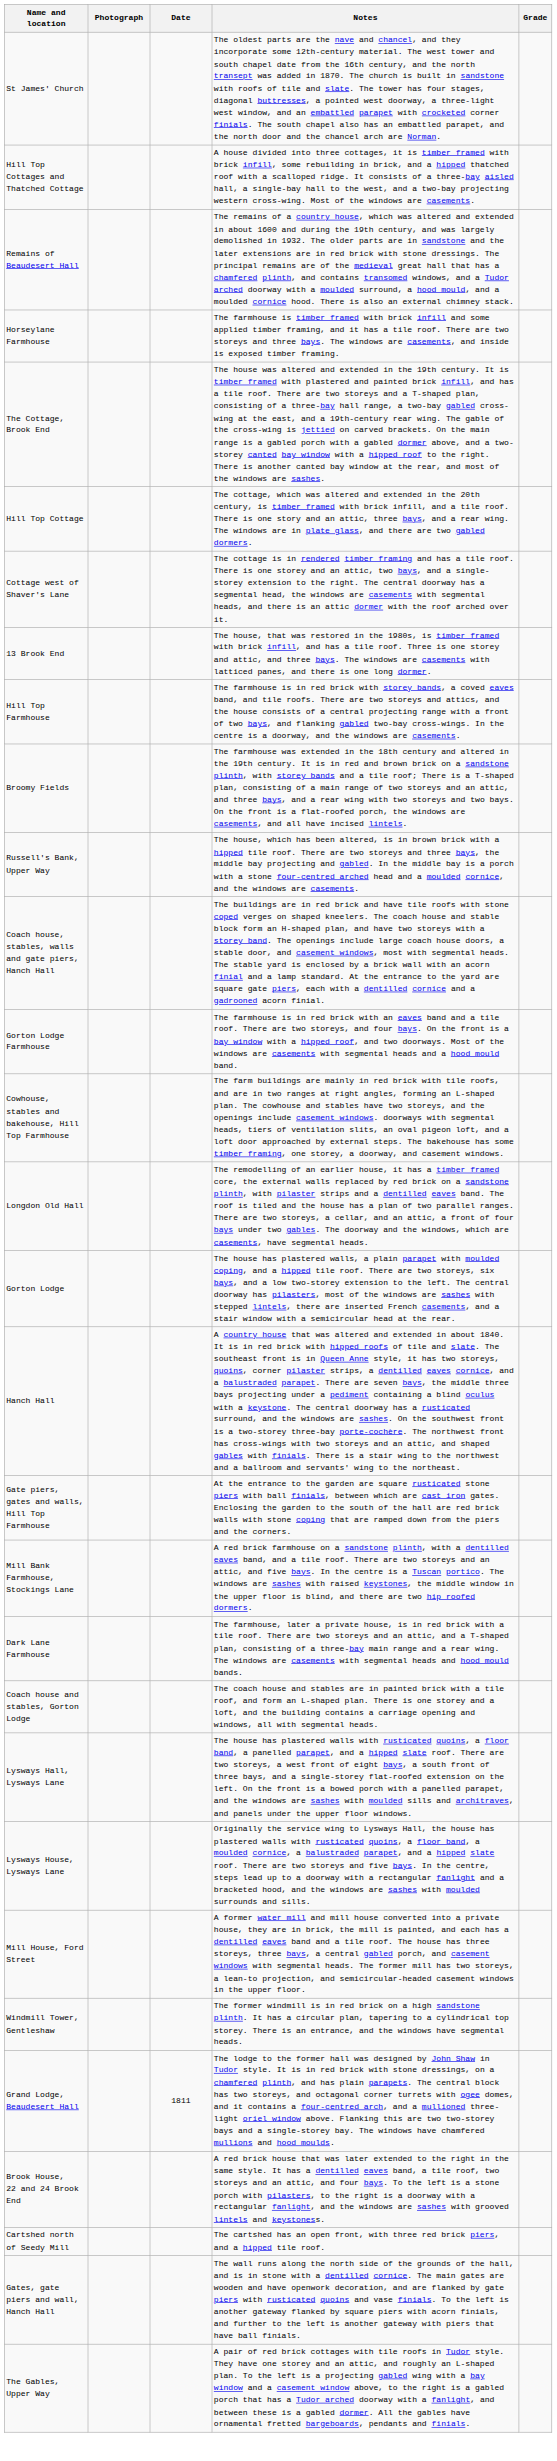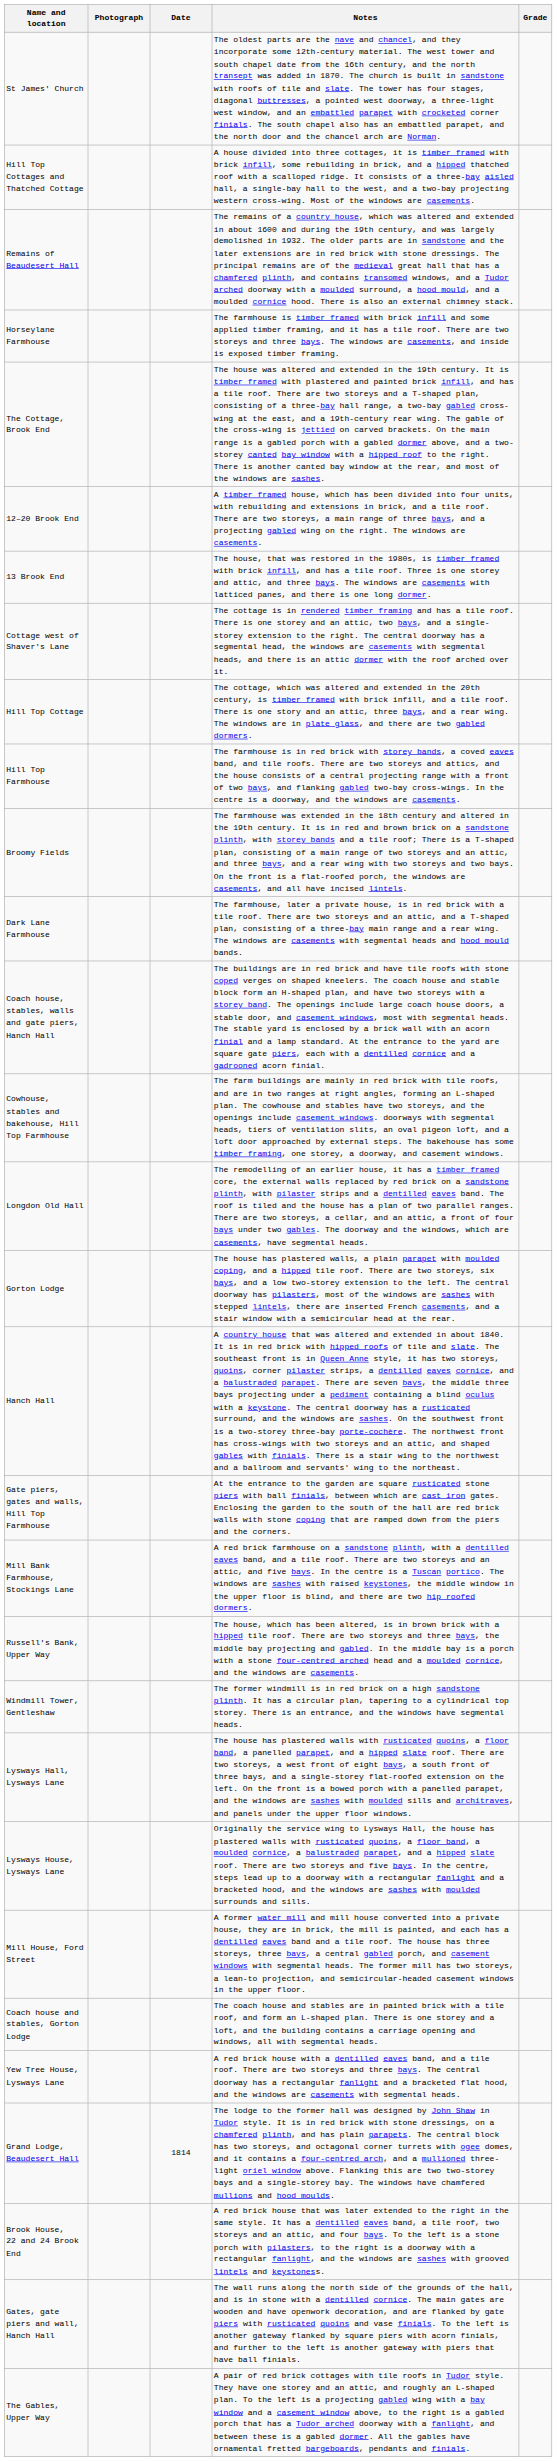 <table class="wikitable sortable plainrowheaders" style="width:100%; border:0; text-align:left; line-height:150%;">
 <tr>
 <th scope="col"  style="width:150px">Name and location</th>
 <th scope="col"  style="width:100px" class="unsortable">Photograph</th>
 <th scope="col"  style="width:120px">Date</th>
 <th scope="col"  style="width:650px" class="unsortable">Notes</th>
 <th scope="col"  style="width:50px">Grade</th>
 </tr>
 <tr>
 <td>St James' Church<br><small></small></td>
 <td></td>
 <td align="center"></td>
 <td>The oldest parts are the <a href='#'>nave</a> and <a href='#'>chancel</a>, and they incorporate some 12th-century material.  The west tower and south chapel date from the 16th century, and the north <a href='#'>transept</a> was added in 1870.  The church is built in <a href='#'>sandstone</a> with roofs of tile and <a href='#'>slate</a>.  The tower has four stages, diagonal <a href='#'>buttresses</a>, a pointed west doorway, a three-light west window, and an <a href='#'>embattled</a> <a href='#'>parapet</a> with <a href='#'>crocketed</a> corner <a href='#'>finials</a>. The south chapel also has an embattled parapet, and the north door and the chancel arch are <a href='#'>Norman</a>.</td>
 <td align="center" ></td>
 </tr>
 <tr>
 <td>Hill Top Cottages and Thatched Cottage<br><small></small></td>
 <td></td>
 <td align="center"></td>
 <td>A house divided into three cottages, it is <a href='#'>timber framed</a> with brick <a href='#'>infill</a>, some rebuilding in brick, and a <a href='#'>hipped</a> thatched roof with a scalloped ridge.  It consists of a three-<a href='#'>bay</a> <a href='#'>aisled</a> hall, a single-bay hall to the west, and a two-bay projecting western cross-wing.  Most of the windows are <a href='#'>casements</a>.</td>
 <td align="center" ></td>
 </tr>
 <tr>
 <td>Remains of <a href='#'>Beaudesert Hall</a><br><small></small></td>
 <td></td>
 <td align="center"></td>
 <td>The remains of a <a href='#'>country house</a>, which was altered and extended in about 1600 and during the 19th century, and was largely demolished in 1932.  The older parts are in <a href='#'>sandstone</a> and the later extensions are in red brick with stone dressings.  The principal remains are of the <a href='#'>medieval</a> great hall that has a <a href='#'>chamfered</a> <a href='#'>plinth</a>, and contains <a href='#'>transomed</a> windows, and a <a href='#'>Tudor arched</a> doorway with a <a href='#'>moulded</a> surround, a <a href='#'>hood mould</a>, and a moulded <a href='#'>cornice</a> hood.  There is also an external chimney stack.</td>
 <td align="center" ></td>
 </tr>
 <tr>
 <td>Horseylane Farmhouse<br><small></small></td>
 <td></td>
 <td align="center"></td>
 <td>The farmhouse is <a href='#'>timber framed</a> with brick <a href='#'>infill</a> and some applied timber framing, and it has a tile roof.  There are two storeys and three <a href='#'>bays</a>.  The windows are <a href='#'>casements</a>, and inside is exposed timber framing.</td>
 <td align="center" ></td>
 </tr>
 <tr>
 <td>The Cottage, Brook End<br><small></small></td>
 <td></td>
 <td align="center"></td>
 <td>The house was altered and extended in the 19th century.  It is <a href='#'>timber framed</a> with plastered and painted brick <a href='#'>infill</a>, and has a tile roof.  There are two storeys and a T-shaped plan, consisting of a three-<a href='#'>bay</a> hall range, a two-bay <a href='#'>gabled</a> cross-wing at the east, and a 19th-century rear wing.  The gable of the cross-wing is <a href='#'>jettied</a> on carved brackets.  On the main range is a gabled porch with a gabled <a href='#'>dormer</a> above, and a two-storey <a href='#'>canted</a> <a href='#'>bay window</a> with a <a href='#'>hipped roof</a> to the right.  There is another canted bay window at the rear, and most of the windows are <a href='#'>sashes</a>.</td>
 <td align="center" ></td>
 </tr>
 <tr>
-<td>Hill Top Cottage<br><small></small></td>
+<td>12–20 Brook End<br><small></small></td>
 <td></td>
 <td align="center"></td>
-<td>The cottage, which was altered and extended in the 20th century, is <a href='#'>timber framed</a> with brick infill, and a tile roof.  There is one story and an attic, three <a href='#'>bays</a>, and a rear wing.  The windows are in <a href='#'>plate glass</a>, and there are two <a href='#'>gabled</a> <a href='#'>dormers</a>.</td>
+<td>A <a href='#'>timber framed</a> house, which has been divided into four units, with rebuilding and extensions in brick, and a tile roof.  There are two storeys, a main range of three <a href='#'>bays</a>, and a projecting <a href='#'>gabled</a> wing on the right.  The windows are <a href='#'>casements</a>.</td>
+<td align="center" ></td>
+</tr>
+<tr>
+<td>13 Brook End<br><small></small></td>
+<td></td>
+<td align="center"></td>
+<td>The house, that was restored in the 1980s, is <a href='#'>timber framed</a> with brick <a href='#'>infill</a>, and has a tile roof.  Three is one storey and attic, and three <a href='#'>bays</a>.  The windows are <a href='#'>casements</a> with latticed panes, and there is one long <a href='#'>dormer</a>.</td>
 <td align="center" ></td>
 </tr>
 <tr>
 <td>Cottage west of Shaver's Lane<br><small></small></td>
 <td></td>
 <td align="center"></td>
 <td>The cottage is in <a href='#'>rendered</a> <a href='#'>timber framing</a> and has a tile roof.  There is one storey and an attic, two <a href='#'>bays</a>, and a single-storey extension to the right.  The central doorway has a segmental head, the windows are <a href='#'>casements</a> with segmental heads, and there is an attic <a href='#'>dormer</a> with the roof arched over it.</td>
 <td align="center" ></td>
 </tr>
 <tr>
-<td>13 Brook End<br><small></small></td>
+<td>Hill Top Cottage<br><small></small></td>
 <td></td>
 <td align="center"></td>
-<td>The house, that was restored in the 1980s, is <a href='#'>timber framed</a> with brick <a href='#'>infill</a>, and has a tile roof.  Three is one storey and attic, and three <a href='#'>bays</a>.  The windows are <a href='#'>casements</a> with latticed panes, and there is one long <a href='#'>dormer</a>.</td>
+<td>The cottage, which was altered and extended in the 20th century, is <a href='#'>timber framed</a> with brick infill, and a tile roof.  There is one story and an attic, three <a href='#'>bays</a>, and a rear wing.  The windows are in <a href='#'>plate glass</a>, and there are two <a href='#'>gabled</a> <a href='#'>dormers</a>.</td>
 <td align="center" ></td>
 </tr>
 <tr>
 <td>Hill Top Farmhouse<br><small></small></td>
 <td></td>
 <td align="center"></td>
 <td>The farmhouse is in red brick with <a href='#'>storey bands</a>, a coved <a href='#'>eaves</a> band, and tile roofs.  There are two storeys and attics, and the house consists of a central projecting range with a front of two <a href='#'>bays</a>, and flanking <a href='#'>gabled</a> two-bay cross-wings.  In the centre is a doorway, and the windows are <a href='#'>casements</a>.</td>
 <td align="center" ></td>
 </tr>
 <tr>
 <td>Broomy Fields<br><small></small></td>
 <td></td>
 <td align="center"></td>
 <td>The farmhouse was extended in the 18th century and altered in the 19th century.  It is in red and brown brick on a <a href='#'>sandstone</a> <a href='#'>plinth</a>, with <a href='#'>storey bands</a> and a tile roof;  There is a T-shaped plan, consisting of a main range of two storeys and an attic, and three <a href='#'>bays</a>, and a rear wing with two storeys and two bays.  On the front is a flat-roofed porch, the windows are <a href='#'>casements</a>, and all have incised <a href='#'>lintels</a>.</td>
 <td align="center" ></td>
 </tr>
 <tr>
-<td>Russell's Bank, Upper Way<br><small></small></td>
+<td>Dark Lane Farmhouse<br><small></small></td>
 <td></td>
 <td align="center"></td>
-<td>The house, which has been altered, is in brown brick with a <a href='#'>hipped</a> tile roof.  There are two storeys and three <a href='#'>bays</a>, the middle bay projecting and <a href='#'>gabled</a>.  In the middle bay is a porch with a stone <a href='#'>four-centred arched</a> head and a <a href='#'>moulded</a> <a href='#'>cornice</a>, and the windows are <a href='#'>casements</a>.</td>
+<td>The farmhouse, later a private house, is in red brick with a tile roof.  There are two storeys and an attic, and a T-shaped plan, consisting of a three-<a href='#'>bay</a> main range and a rear wing.  The windows are <a href='#'>casements</a> with segmental heads and <a href='#'>hood mould</a> bands.</td>
 <td align="center" ></td>
 </tr>
 <tr>
 <td>Coach house, stables, walls and gate piers, Hanch Hall<br><small></small></td>
 <td></td>
 <td align="center"></td>
 <td>The buildings are in red brick and have tile roofs with stone <a href='#'>coped</a> verges on shaped kneelers.  The coach house and stable block form an H-shaped plan, and have two storeys with a <a href='#'>storey band</a>.  The openings include large coach house doors, a stable door, and <a href='#'>casement windows</a>, most with segmental heads.  The stable yard is enclosed by a brick wall with an acorn <a href='#'>finial</a> and a lamp standard.  At the entrance to the yard are square gate <a href='#'>piers</a>, each with a <a href='#'>dentilled</a> <a href='#'>cornice</a> and a <a href='#'>gadrooned</a> acorn finial.</td>
-<td align="center" ></td>
-</tr>
-<tr>
-<td>Gorton Lodge Farmhouse<br><small></small></td>
-<td></td>
-<td align="center"></td>
-<td>The farmhouse is in red brick with an <a href='#'>eaves</a> band and a tile roof.  There are two storeys, and four <a href='#'>bays</a>.  On the front is a <a href='#'>bay window</a> with a <a href='#'>hipped roof</a>, and two doorways.  Most of the windows are <a href='#'>casements</a> with segmental heads and a <a href='#'>hood mould</a> band.</td>
 <td align="center" ></td>
 </tr>
 <tr>
 <td>Cowhouse, stables and bakehouse, Hill Top Farmhouse<br><small></small></td>
 <td></td>
 <td align="center"></td>
 <td>The farm buildings are mainly in red brick with tile roofs, and are in two ranges at right angles, forming an L-shaped plan.  The cowhouse and stables have two storeys, and the openings include <a href='#'>casement windows</a>. doorways with segmental heads, tiers of ventilation slits, an oval pigeon loft, and a loft door approached by external steps.  The bakehouse has some <a href='#'>timber framing</a>, one storey, a doorway, and casement windows.</td>
 <td align="center" ></td>
 </tr>
 <tr>
 <td>Longdon Old Hall<br><small></small></td>
 <td></td>
 <td align="center"></td>
 <td>The remodelling of an earlier house, it has a <a href='#'>timber framed</a> core, the external walls replaced by red brick on a <a href='#'>sandstone</a> <a href='#'>plinth</a>, with <a href='#'>pilaster</a> strips and a <a href='#'>dentilled</a> <a href='#'>eaves</a> band.  The roof is tiled and the house has a plan of two parallel ranges.  There are two storeys, a cellar, and an attic, a front of four <a href='#'>bays</a> under two <a href='#'>gables</a>.  The doorway and the windows, which are <a href='#'>casements</a>, have segmental heads.</td>
 <td align="center" ></td>
 </tr>
 <tr>
 <td>Gorton Lodge<br><small></small></td>
 <td></td>
 <td align="center"></td>
 <td>The house has plastered walls, a plain <a href='#'>parapet</a> with <a href='#'>moulded</a> <a href='#'>coping</a>, and a <a href='#'>hipped</a> tile roof.  There are two storeys, six <a href='#'>bays</a>, and a low two-storey extension to the left.  The central doorway has <a href='#'>pilasters</a>, most of the windows are <a href='#'>sashes</a> with stepped <a href='#'>lintels</a>, there are inserted French <a href='#'>casements</a>,  and a stair window with a semicircular head at the rear.</td>
 <td align="center" ></td>
 </tr>
 <tr>
 <td>Hanch Hall<br><small></small></td>
 <td></td>
 <td align="center"></td>
 <td>A <a href='#'>country house</a> that was altered and extended in about 1840.  It is in red brick with <a href='#'>hipped roofs</a> of tile and <a href='#'>slate</a>.  The southeast front is in <a href='#'>Queen Anne</a> style, it has two storeys, <a href='#'>quoins</a>, corner <a href='#'>pilaster</a> strips, a <a href='#'>dentilled</a> <a href='#'>eaves</a> <a href='#'>cornice</a>, and a <a href='#'>balustraded</a> <a href='#'>parapet</a>.  There are seven <a href='#'>bays</a>, the middle three bays projecting under a <a href='#'>pediment</a> containing a blind <a href='#'>oculus</a> with a <a href='#'>keystone</a>.  The central doorway has a <a href='#'>rusticated</a> surround, and the windows are <a href='#'>sashes</a>.  On the southwest front is a two-storey three-bay <a href='#'>porte-cochère</a>.  The northwest front has cross-wings with two storeys and an attic, and shaped <a href='#'>gables</a> with <a href='#'>finials</a>.  There is a stair wing to the northwest and a ballroom and servants' wing to the northeast.</td>
 <td align="center" ></td>
 </tr>
 <tr>
 <td>Gate piers, gates and walls, Hill Top Farmhouse<br><small></small></td>
 <td></td>
 <td align="center"></td>
 <td>At the entrance to the garden are square <a href='#'>rusticated</a> stone <a href='#'>piers</a> with ball <a href='#'>finials</a>, between which are <a href='#'>cast iron</a> gates.  Enclosing the garden to the south of the hall are red brick walls with stone <a href='#'>coping</a> that are ramped down from the piers and the corners.</td>
 <td align="center" ></td>
 </tr>
 <tr>
 <td>Mill Bank Farmhouse,<br>Stockings Lane<br><small></small></td>
 <td></td>
 <td align="center"></td>
 <td>A red brick farmhouse on a <a href='#'>sandstone</a> <a href='#'>plinth</a>, with a <a href='#'>dentilled</a> <a href='#'>eaves</a> band, and a tile roof.  There are two storeys and an attic, and five <a href='#'>bays</a>.  In the centre is a <a href='#'>Tuscan</a> <a href='#'>portico</a>.  The windows are <a href='#'>sashes</a> with raised <a href='#'>keystones</a>, the middle window in the upper floor is blind, and there are two <a href='#'>hip roofed</a> <a href='#'>dormers</a>.</td>
 <td align="center" ></td>
 </tr>
 <tr>
-<td>Dark Lane Farmhouse<br><small></small></td>
+<td>Russell's Bank, Upper Way<br><small></small></td>
 <td></td>
 <td align="center"></td>
-<td>The farmhouse, later a private house, is in red brick with a tile roof.  There are two storeys and an attic, and a T-shaped plan, consisting of a three-<a href='#'>bay</a> main range and a rear wing.  The windows are <a href='#'>casements</a> with segmental heads and <a href='#'>hood mould</a> bands.</td>
+<td>The house, which has been altered, is in brown brick with a <a href='#'>hipped</a> tile roof.  There are two storeys and three <a href='#'>bays</a>, the middle bay projecting and <a href='#'>gabled</a>.  In the middle bay is a porch with a stone <a href='#'>four-centred arched</a> head and a <a href='#'>moulded</a> <a href='#'>cornice</a>, and the windows are <a href='#'>casements</a>.</td>
 <td align="center" ></td>
 </tr>
 <tr>
-<td>Coach house and stables, Gorton Lodge<br><small></small></td>
+<td>Windmill Tower, Gentleshaw<br><small></small></td>
 <td></td>
 <td align="center"></td>
-<td>The coach house and stables are in painted brick with a tile roof, and form an L-shaped plan.  There is one storey and a loft, and the building contains a carriage opening and windows, all with segmental heads.</td>
+<td>The former windmill is in red brick on a high <a href='#'>sandstone</a> <a href='#'>plinth</a>.  It has a circular plan, tapering to a cylindrical top storey.  There is an entrance, and the windows have segmental heads.</td>
 <td align="center" ></td>
 </tr>
 <tr>
 <td>Lysways Hall, Lysways Lane<br><small></small></td>
 <td></td>
 <td align="center"></td>
 <td>The house has plastered walls with <a href='#'>rusticated</a> <a href='#'>quoins</a>, a <a href='#'>floor band</a>, a panelled <a href='#'>parapet</a>, and a <a href='#'>hipped</a> <a href='#'>slate</a> roof.  There are two storeys, a west front of eight <a href='#'>bays</a>, a south front of three bays, and a single-storey flat-roofed extension on the left.  On the front is a bowed porch with a panelled parapet, and the windows are <a href='#'>sashes</a> with <a href='#'>moulded</a> sills and <a href='#'>architraves</a>, and panels under the upper floor windows.</td>
 <td align="center" ></td>
 </tr>
 <tr>
 <td>Lysways House, Lysways Lane<br><small></small></td>
 <td></td>
 <td align="center"></td>
 <td>Originally the service wing to Lysways Hall, the house has plastered walls with <a href='#'>rusticated</a> <a href='#'>quoins</a>, a <a href='#'>floor band</a>, a <a href='#'>moulded</a> <a href='#'>cornice</a>, a <a href='#'>balustraded</a> <a href='#'>parapet</a>, and a <a href='#'>hipped</a> <a href='#'>slate</a> roof.  There are two storeys and five <a href='#'>bays</a>.  In the centre, steps lead up to a doorway with a rectangular <a href='#'>fanlight</a> and a bracketed hood, and the windows are <a href='#'>sashes</a> with <a href='#'>moulded</a> surrounds and sills.</td>
 <td align="center" ></td>
 </tr>
 <tr>
 <td>Mill House, Ford Street<br><small></small></td>
 <td></td>
 <td align="center"></td>
 <td>A former <a href='#'>water mill</a> and mill house converted into a private house, they are in brick, the mill is painted, and each has a <a href='#'>dentilled</a> <a href='#'>eaves</a> band and a tile roof.  The house has three storeys, three <a href='#'>bays</a>, a central <a href='#'>gabled</a> porch, and <a href='#'>casement windows</a> with segmental heads.  The former mill has two storeys, a lean-to projection, and semicircular-headed casement windows in the upper floor.</td>
 <td align="center" ></td>
 </tr>
 <tr>
-<td>Windmill Tower, Gentleshaw<br><small></small></td>
+<td>Coach house and stables, Gorton Lodge<br><small></small></td>
 <td></td>
 <td align="center"></td>
-<td>The former windmill is in red brick on a high <a href='#'>sandstone</a> <a href='#'>plinth</a>.  It has a circular plan, tapering to a cylindrical top storey.  There is an entrance, and the windows have segmental heads.</td>
+<td>The coach house and stables are in painted brick with a tile roof, and form an L-shaped plan.  There is one storey and a loft, and the building contains a carriage opening and windows, all with segmental heads.</td>
+<td align="center" ></td>
+</tr>
+<tr>
+<td>Yew Tree House,<br>Lysways Lane<br><small></small></td>
+<td></td>
+<td align="center"></td>
+<td>A red brick house with a <a href='#'>dentilled</a> <a href='#'>eaves</a> band, and a tile roof.  There are two storeys and three <a href='#'>bays</a>.  The central doorway has a rectangular <a href='#'>fanlight</a> and a bracketed flat hood, and the windows are <a href='#'>casements</a> with segmental heads.</td>
 <td align="center" ></td>
 </tr>
 <tr>
 <td>Grand Lodge, <a href='#'>Beaudesert Hall</a><br><small></small></td>
 <td></td>
-<td align="center">1811</td>
+<td align="center">1814</td>
 <td>The lodge to the former hall was designed by <a href='#'>John Shaw</a> in <a href='#'>Tudor</a> style.  It is in red brick with stone dressings, on a <a href='#'>chamfered</a> <a href='#'>plinth</a>, and has plain <a href='#'>parapets</a>.  The central block has two storeys, and octagonal corner turrets with <a href='#'>ogee</a> domes, and it contains a <a href='#'>four-centred arch</a>, and a <a href='#'>mullioned</a> three-light <a href='#'>oriel window</a> above.  Flanking this are two two-storey bays and a single-storey bay.  The windows have chamfered <a href='#'>mullions</a> and <a href='#'>hood moulds</a>.</td>
 <td align="center" ></td>
 </tr>
 <tr>
 <td>Brook House,<br>22 and 24 Brook End<br><small></small></td>
 <td></td>
 <td align="center"></td>
 <td>A red brick house that was later extended to the right in the same style.  It has a <a href='#'>dentilled</a> <a href='#'>eaves</a> band, a tile roof, two storeys and an attic, and four <a href='#'>bays</a>.  To the left is a stone porch with <a href='#'>pilasters</a>, to the right is a doorway with a rectangular <a href='#'>fanlight</a>, and the windows are <a href='#'>sashes</a> with grooved <a href='#'>lintels</a> and <a href='#'>keystones</a>s.</td>
-<td align="center" ></td>
-</tr>
-<tr>
-<td>Cartshed north of Seedy Mill<br><small></small></td>
-<td></td>
-<td align="center"></td>
-<td>The cartshed has an open front, with three red brick <a href='#'>piers</a>, and a <a href='#'>hipped</a> tile roof.</td>
 <td align="center" ></td>
 </tr>
 <tr>
 <td>Gates, gate piers and wall, Hanch Hall<br><small></small></td>
 <td></td>
 <td align="center"></td>
 <td>The wall runs along the north side of the grounds of the hall, and is in stone with a <a href='#'>dentilled</a> <a href='#'>cornice</a>.  The main gates are wooden and have openwork decoration, and are flanked by gate <a href='#'>piers</a> with <a href='#'>rusticated</a> <a href='#'>quoins</a> and vase <a href='#'>finials</a>.  To the left is another gateway flanked by square piers with acorn finials, and further to the left is another gateway with piers that have ball finials.</td>
 <td align="center" ></td>
 </tr>
 <tr>
 <td>The Gables, Upper Way<br><small></small></td>
 <td></td>
 <td align="center"></td>
 <td>A pair of red brick cottages with tile roofs in <a href='#'>Tudor</a> style.  They have one storey and an attic, and roughly an L-shaped plan.  To the left is a projecting <a href='#'>gabled</a> wing with a <a href='#'>bay window</a> and a <a href='#'>casement window</a> above, to the right is a gabled porch that has a <a href='#'>Tudor arched</a> doorway with a <a href='#'>fanlight</a>, and between these is a gabled <a href='#'>dormer</a>.  All the gables have ornamental fretted <a href='#'>bargeboards</a>, pendants and <a href='#'>finials</a>.</td>
 <td align="center" ></td>
 </tr>
 <tr>
 </tr>
 </table>
